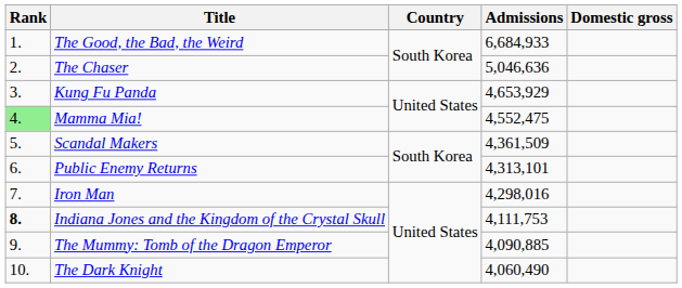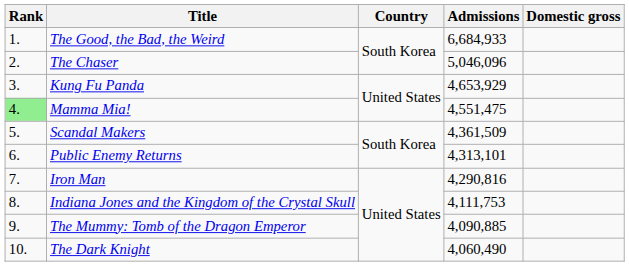 <table class="wikitable sortable" style="margin:auto; margin:auto;">
 <tr>
 <th>Rank</th>
 <th>Title</th>
 <th>Country</th>
 <th>Admissions</th>
 <th>Domestic gross</th>
 </tr>
 <tr>
 <td>1.</td>
 <td><em><a href='#'>The Good, the Bad, the Weird</a></em></td>
 <td rowspan=2>South Korea</td>
 <td>6,684,933</td>
 <td></td>
 </tr>
 <tr>
 <td>2.</td>
 <td><em><a href='#'>The Chaser</a></em></td>
-<td>5,046,636</td>
+<td>5,046,096</td>
 <td></td>
 </tr>
 <tr>
 <td>3.</td>
 <td><em><a href='#'>Kung Fu Panda</a></em></td>
 <td rowspan=2>United States</td>
 <td>4,653,929</td>
 <td></td>
 </tr>
 <tr>
 <td style="background: lightgreen;">4.</td>
 <td><em><a href='#'>Mamma Mia!</a></em></td>
-<td>4,552,475</td>
+<td>4,551,475</td>
 <td></td>
 </tr>
 <tr>
 <td>5.</td>
 <td><em><a href='#'>Scandal Makers</a></em></td>
 <td rowspan=2>South Korea</td>
 <td>4,361,509</td>
 <td></td>
 </tr>
 <tr>
 <td>6.</td>
 <td><em><a href='#'>Public Enemy Returns</a></em></td>
 <td>4,313,101</td>
 <td></td>
 </tr>
 <tr>
 <td>7.</td>
 <td><em><a href='#'>Iron Man</a></em></td>
 <td rowspan=4>United States</td>
-<td>4,298,016</td>
+<td>4,290,816</td>
 <td></td>
 </tr>
 <tr>
-<td><strong>8.</strong></td>
+<td>8.</td>
 <td><em><a href='#'>Indiana Jones and the Kingdom of the Crystal Skull</a></em></td>
 <td>4,111,753</td>
 <td></td>
 </tr>
 <tr>
 <td>9.</td>
 <td><em><a href='#'>The Mummy: Tomb of the Dragon Emperor</a></em></td>
 <td>4,090,885</td>
 <td></td>
 </tr>
 <tr>
 <td>10.</td>
 <td><em><a href='#'>The Dark Knight</a></em></td>
 <td>4,060,490</td>
 <td></td>
 </tr>
 </table>
